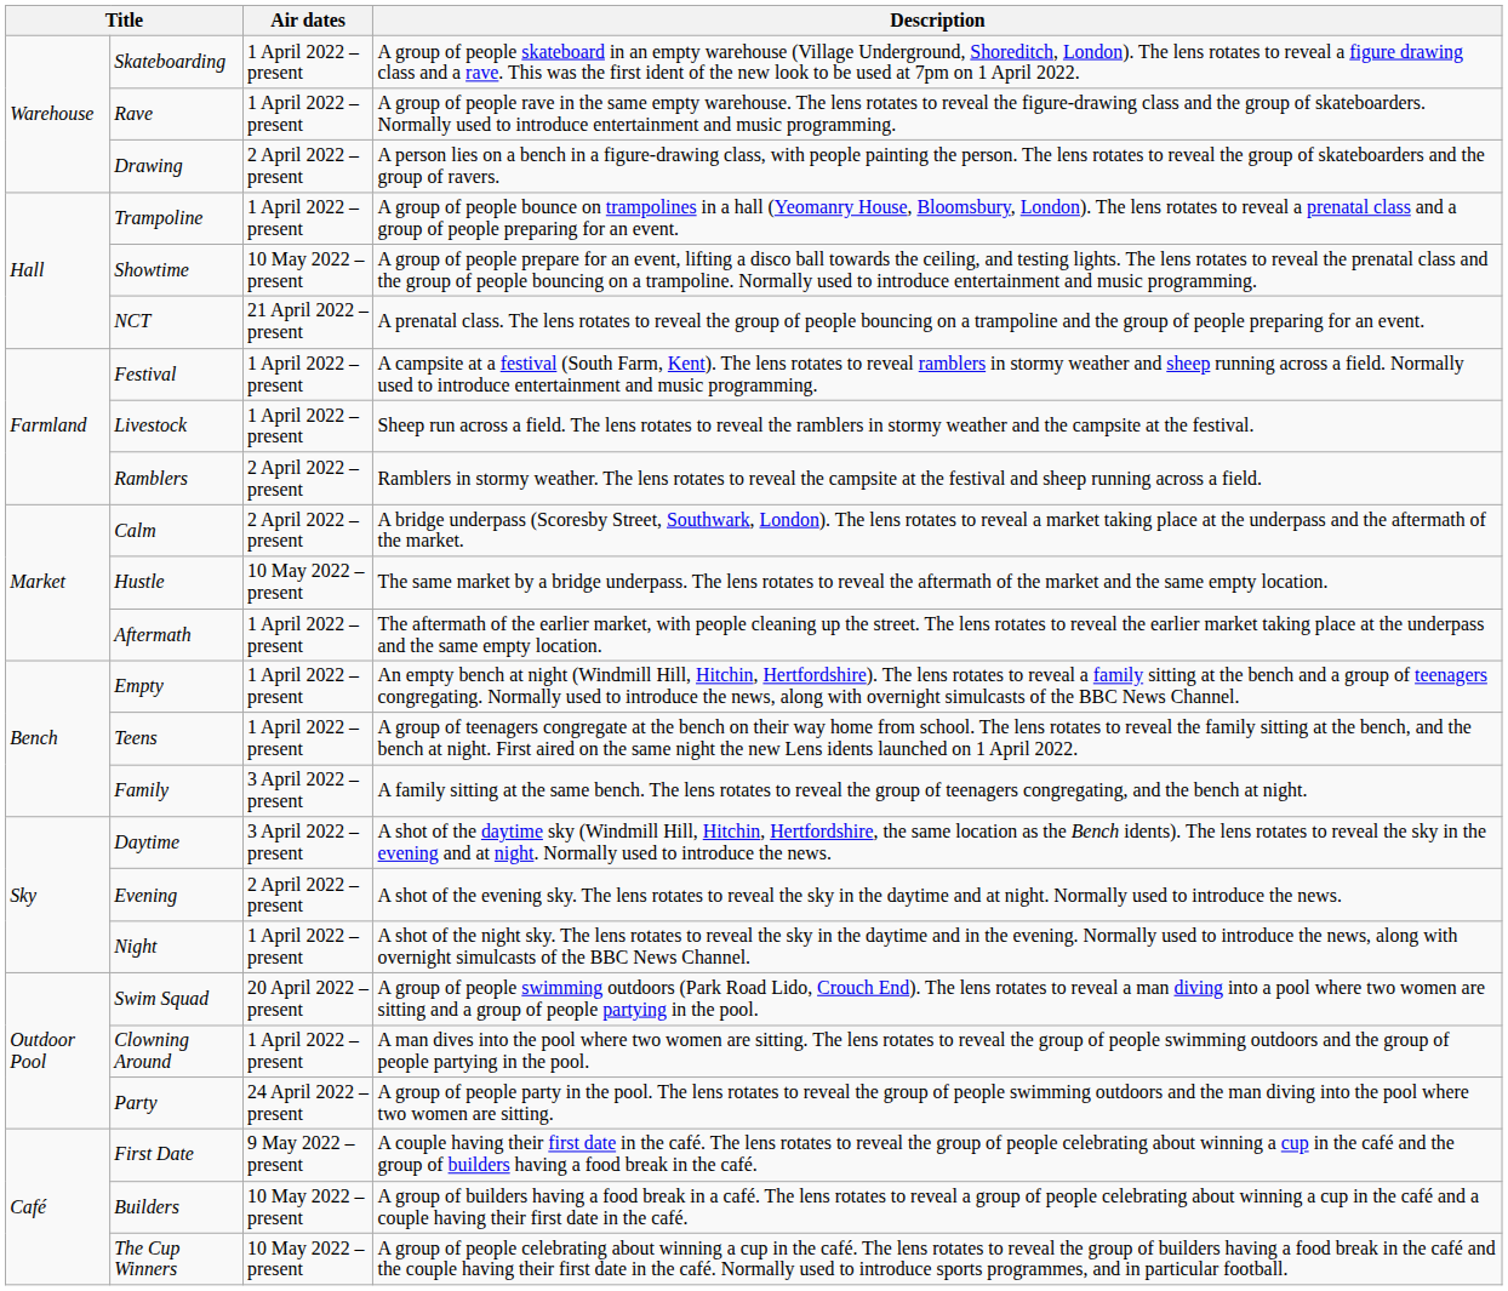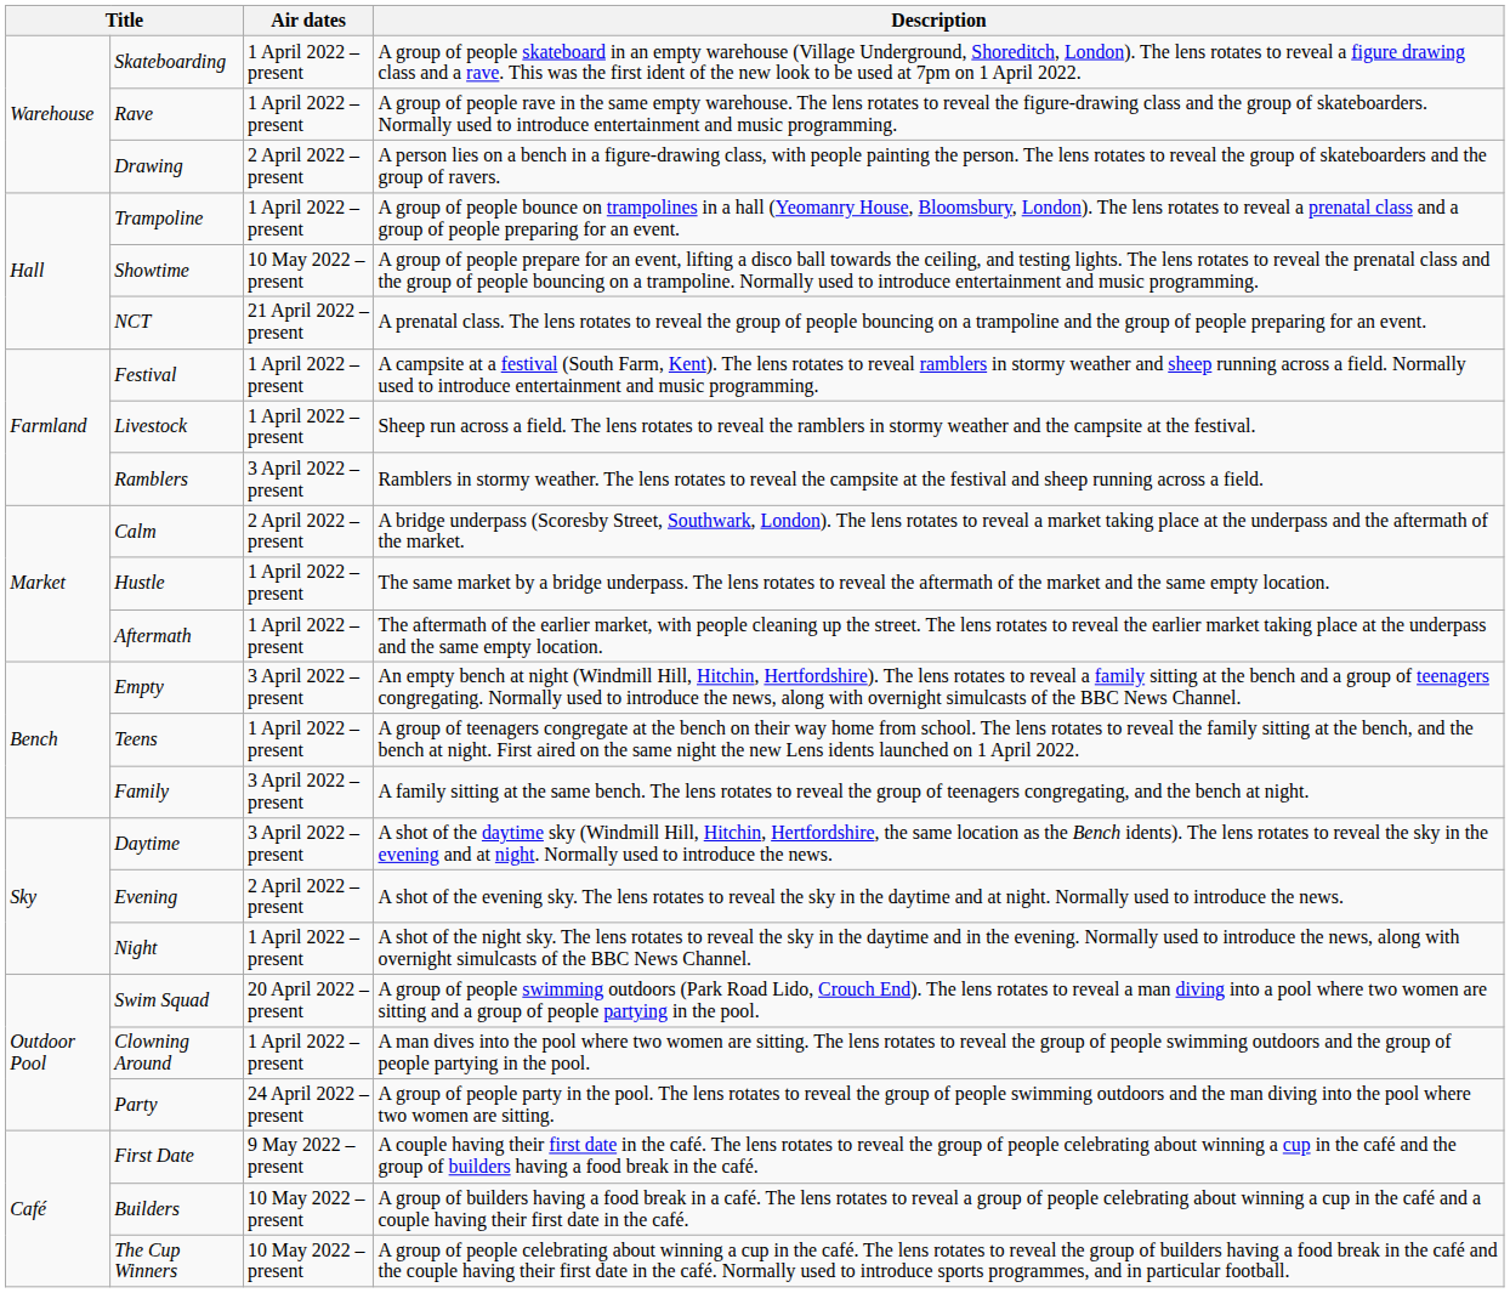 <table class="wikitable">
 <tr>
 <th colspan="2">Title</th>
 <th>Air dates</th>
 <th>Description</th>
 </tr>
 <tr>
 <td rowspan="3"><em>Warehouse</em></td>
 <td><em>Skateboarding</em></td>
 <td>1 April 2022 – present</td>
 <td>A group of people <a href='#'>skateboard</a> in an empty warehouse (Village Underground, <a href='#'>Shoreditch</a>, <a href='#'>London</a>). The lens rotates to reveal a <a href='#'>figure drawing</a> class and a <a href='#'>rave</a>. This was the first ident of the new look to be used at 7pm on 1 April 2022.</td>
 </tr>
 <tr>
 <td><em>Rave</em></td>
 <td>1 April 2022 – present</td>
 <td>A group of people rave in the same empty warehouse. The lens rotates to reveal the figure-drawing class and the group of skateboarders. Normally used to introduce entertainment and music programming.</td>
 </tr>
 <tr>
 <td><em>Drawing</em></td>
 <td>2 April 2022 – present</td>
 <td>A person lies on a bench in a figure-drawing class, with people painting the person. The lens rotates to reveal the group of skateboarders and the group of ravers.</td>
 </tr>
 <tr>
 <td rowspan="3"><em>Hall</em></td>
 <td><em>Trampoline</em></td>
 <td>1 April 2022 – present</td>
 <td>A group of people bounce on <a href='#'>trampolines</a> in a hall (<a href='#'>Yeomanry House</a>, <a href='#'>Bloomsbury</a>, <a href='#'>London</a>). The lens rotates to reveal a <a href='#'>prenatal class</a> and a group of people preparing for an event.</td>
 </tr>
 <tr>
 <td><em>Showtime</em></td>
 <td>10 May 2022 – present</td>
 <td>A group of people prepare for an event, lifting a disco ball towards the ceiling, and testing lights. The lens rotates to reveal the prenatal class and the group of people bouncing on a trampoline. Normally used to introduce entertainment and music programming.</td>
 </tr>
 <tr>
 <td><em>NCT</em></td>
 <td>21 April 2022 – present</td>
 <td>A prenatal class. The lens rotates to reveal the group of people bouncing on a trampoline and the group of people preparing for an event.</td>
 </tr>
 <tr>
 <td rowspan="3"><em>Farmland</em></td>
 <td><em>Festival</em></td>
 <td>1 April 2022 – present</td>
 <td>A campsite at a <a href='#'>festival</a> (South Farm, <a href='#'>Kent</a>). The lens rotates to reveal <a href='#'>ramblers</a> in stormy weather and <a href='#'>sheep</a> running across a field. Normally used to introduce entertainment and music programming.</td>
 </tr>
 <tr>
 <td><em>Livestock</em></td>
 <td>1 April 2022 – present</td>
 <td>Sheep run across a field. The lens rotates to reveal the ramblers in stormy weather and the campsite at the festival.</td>
 </tr>
 <tr>
 <td><em>Ramblers</em></td>
-<td>2 April 2022 – present</td>
+<td>3 April 2022 – present</td>
 <td>Ramblers in stormy weather. The lens rotates to reveal the campsite at the festival and sheep running across a field.</td>
 </tr>
 <tr>
 <td rowspan="3"><em>Market</em></td>
 <td><em>Calm</em></td>
 <td>2 April 2022 – present</td>
 <td>A bridge underpass (Scoresby Street, <a href='#'>Southwark</a>, <a href='#'>London</a>). The lens rotates to reveal a market taking place at the underpass and the aftermath of the market.</td>
 </tr>
 <tr>
 <td><em>Hustle</em></td>
-<td>10 May 2022 – present</td>
+<td>1 April 2022 – present</td>
 <td>The same market by a bridge underpass. The lens rotates to reveal the aftermath of the market and the same empty location.</td>
 </tr>
 <tr>
 <td><em>Aftermath</em></td>
 <td>1 April 2022 – present</td>
 <td>The aftermath of the earlier market, with people cleaning up the street. The lens rotates to reveal the earlier market taking place at the underpass and the same empty location.</td>
 </tr>
 <tr>
 <td rowspan="3"><em>Bench</em></td>
 <td><em>Empty</em></td>
-<td>1 April 2022 – present</td>
+<td>3 April 2022 – present</td>
 <td>An empty bench at night (Windmill Hill, <a href='#'>Hitchin</a>, <a href='#'>Hertfordshire</a>). The lens rotates to reveal a <a href='#'>family</a> sitting at the bench and a group of <a href='#'>teenagers</a> congregating. Normally used to introduce the news, along with overnight simulcasts of the BBC News Channel.</td>
 </tr>
 <tr>
 <td><em>Teens</em></td>
 <td>1 April 2022 – present</td>
 <td>A group of teenagers congregate at the bench on their way home from school. The lens rotates to reveal the family sitting at the bench, and the bench at night. First aired on the same night the new Lens idents launched on 1 April 2022.</td>
 </tr>
 <tr>
 <td><em>Family</em></td>
 <td>3 April 2022 – present</td>
 <td>A family sitting at the same bench. The lens rotates to reveal the group of teenagers congregating, and the bench at night.</td>
 </tr>
 <tr>
 <td rowspan="3"><em>Sky</em></td>
 <td><em>Daytime</em></td>
 <td>3 April 2022 – present</td>
 <td>A shot of the <a href='#'>daytime</a> sky (Windmill Hill, <a href='#'>Hitchin</a>, <a href='#'>Hertfordshire</a>, the same location as the <em>Bench</em> idents). The lens rotates to reveal the sky in the <a href='#'>evening</a> and at <a href='#'>night</a>. Normally used to introduce the news.</td>
 </tr>
 <tr>
 <td><em>Evening</em></td>
 <td>2 April 2022 – present</td>
 <td>A shot of the evening sky. The lens rotates to reveal the sky in the daytime and at night. Normally used to introduce the news.</td>
 </tr>
 <tr>
 <td><em>Night</em></td>
 <td>1 April 2022 – present</td>
 <td>A shot of the night sky. The lens rotates to reveal the sky in the daytime and in the evening. Normally used to introduce the news, along with overnight simulcasts of the BBC News Channel.</td>
 </tr>
 <tr>
 <td rowspan="3"><em>Outdoor Pool</em></td>
 <td><em>Swim Squad</em></td>
 <td>20 April 2022 – present</td>
 <td>A group of people <a href='#'>swimming</a> outdoors (Park Road Lido, <a href='#'>Crouch End</a>). The lens rotates to reveal a man <a href='#'>diving</a> into a pool where two women are sitting and a group of people <a href='#'>partying</a> in the pool.</td>
 </tr>
 <tr>
 <td><em>Clowning Around</em></td>
 <td>1 April 2022 – present</td>
 <td>A man dives into the pool where two women are sitting. The lens rotates to reveal the group of people swimming outdoors and the group of people partying in the pool.</td>
 </tr>
 <tr>
 <td><em>Party</em></td>
 <td>24 April 2022 – present</td>
 <td>A group of people party in the pool. The lens rotates to reveal the group of people swimming outdoors and the man diving into the pool where two women are sitting.</td>
 </tr>
 <tr>
 <td rowspan="3"><em>Café</em></td>
 <td><em>First Date</em></td>
 <td>9 May 2022 – present</td>
 <td>A couple having their <a href='#'>first date</a> in the café. The lens rotates to reveal the group of people celebrating about winning a <a href='#'>cup</a> in the café and the group of <a href='#'>builders</a> having a food break in the café.</td>
 </tr>
 <tr>
 <td><em>Builders</em></td>
 <td>10 May 2022 – present</td>
 <td>A group of builders having a food break in a café. The lens rotates to reveal a group of people celebrating about winning a cup in the café and a couple having their first date in the café.</td>
 </tr>
 <tr>
 <td><em>The Cup Winners</em></td>
 <td>10 May 2022 – present</td>
 <td>A group of people celebrating about winning a cup in the café. The lens rotates to reveal the group of builders having a food break in the café and the couple having their first date in the café. Normally used to introduce sports programmes, and in particular football.</td>
 </tr>
 </table>
